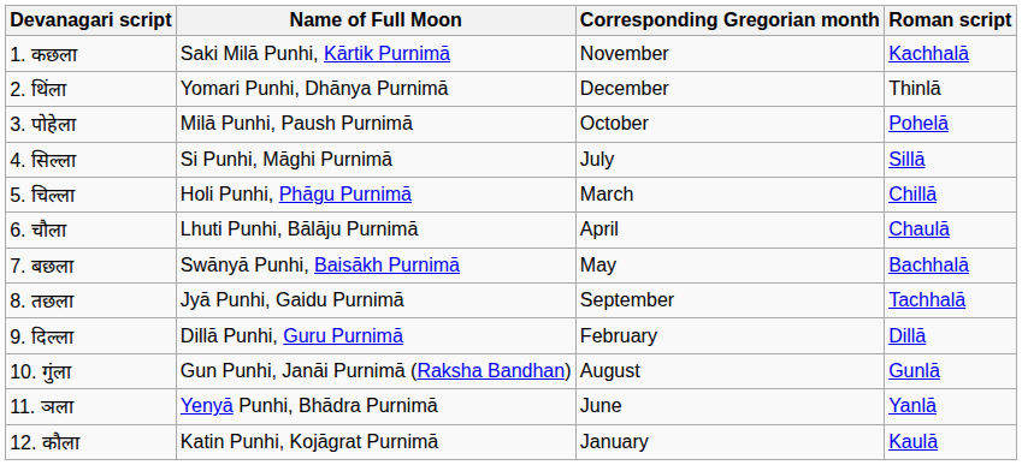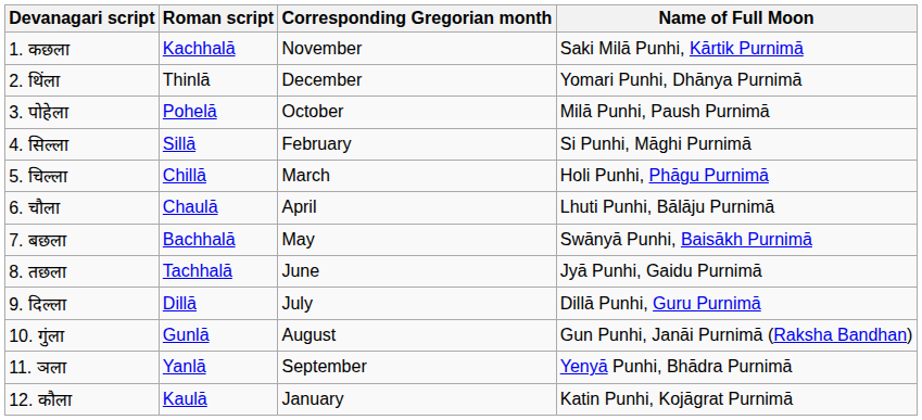 <table class="wikitable" align=center>
 <tr>
 <th>Devanagari script</th>
+<th>Roman script</th>
+<th>Corresponding Gregorian month</th>
 <th>Name of Full Moon</th>
-<th>Corresponding Gregorian month</th>
-<th>Roman script</th>
 </tr>
 <tr>
 <td>1. कछला</td>
+<td><a href='#'>Kachhalā</a></td>
+<td>November</td>
 <td>Saki Milā Punhi, <a href='#'>Kārtik Purnimā</a></td>
-<td>November</td>
-<td><a href='#'>Kachhalā</a></td>
 </tr>
 <tr>
 <td>2. थिंला</td>
+<td>Thinlā</td>
+<td>December</td>
 <td>Yomari Punhi, Dhānya Purnimā</td>
-<td>December</td>
-<td>Thinlā</td>
 </tr>
 <tr>
 <td>3. पोहेला</td>
+<td><a href='#'>Pohelā</a></td>
+<td>October</td>
 <td>Milā Punhi, Paush Purnimā</td>
-<td>October</td>
-<td><a href='#'>Pohelā</a></td>
 </tr>
 <tr>
 <td>4. सिल्ला</td>
+<td><a href='#'>Sillā</a></td>
+<td>February</td>
 <td>Si Punhi, Māghi Purnimā</td>
-<td>July</td>
-<td><a href='#'>Sillā</a></td>
 </tr>
 <tr>
 <td>5. चिल्ला</td>
+<td><a href='#'>Chillā</a></td>
+<td>March</td>
 <td>Holi Punhi, <a href='#'>Phāgu Purnimā</a></td>
-<td>March</td>
-<td><a href='#'>Chillā</a></td>
 </tr>
 <tr>
 <td>6. चौला</td>
+<td><a href='#'>Chaulā</a></td>
+<td>April</td>
 <td>Lhuti Punhi, Bālāju Purnimā</td>
-<td>April</td>
-<td><a href='#'>Chaulā</a></td>
 </tr>
 <tr>
 <td>7. बछला</td>
+<td><a href='#'>Bachhalā</a></td>
+<td>May</td>
 <td>Swānyā Punhi, <a href='#'>Baisākh Purnimā</a></td>
-<td>May</td>
-<td><a href='#'>Bachhalā</a></td>
 </tr>
 <tr>
 <td>8. तछला</td>
+<td><a href='#'>Tachhalā</a></td>
+<td>June</td>
 <td>Jyā Punhi, Gaidu Purnimā</td>
-<td>September</td>
-<td><a href='#'>Tachhalā</a></td>
 </tr>
 <tr>
 <td>9. दिल्ला</td>
+<td><a href='#'>Dillā</a></td>
+<td>July</td>
 <td>Dillā Punhi, <a href='#'>Guru Purnimā</a></td>
-<td>February</td>
-<td><a href='#'>Dillā</a></td>
 </tr>
 <tr>
 <td>10. गुंला</td>
+<td><a href='#'>Gunlā</a></td>
+<td>August</td>
 <td>Gun Punhi, Janāi Purnimā (<a href='#'>Raksha Bandhan</a>)</td>
-<td>August</td>
-<td><a href='#'>Gunlā</a></td>
 </tr>
 <tr>
 <td>11. ञला</td>
+<td><a href='#'>Yanlā</a></td>
+<td>September</td>
 <td><a href='#'>Yenyā</a> Punhi, Bhādra Purnimā</td>
-<td>June</td>
-<td><a href='#'>Yanlā</a></td>
 </tr>
 <tr>
 <td>12. कौला</td>
+<td><a href='#'>Kaulā</a></td>
+<td>January</td>
 <td>Katin Punhi, Kojāgrat Purnimā</td>
-<td>January</td>
-<td><a href='#'>Kaulā</a></td>
 </tr>
 </table>
